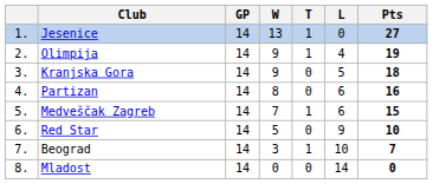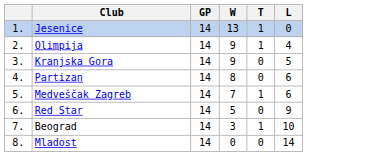 <table class="wikitable">
 <tr>
 <th width="30"></th>
 <th width="200">Club</th>
 <th width="30">GP</th>
 <th width="30">W</th>
 <th width="30">T</th>
 <th width="30">L</th>
-<th width="70">Pts</th>
 </tr>
 <tr bgcolor="#BCD2EE" align="center">
 <td>1.</td>
 <td align="left"><a href='#'>Jesenice</a></td>
 <td>14</td>
 <td>13</td>
 <td>1</td>
 <td>0</td>
-<td><strong>27</strong></td>
 </tr>
 <tr bgcolor="#FFFFFF" align="center">
 <td>2.</td>
 <td align="left"><a href='#'>Olimpija</a></td>
 <td>14</td>
 <td>9</td>
 <td>1</td>
 <td>4</td>
-<td><strong>19</strong></td>
 </tr>
 <tr bgcolor="#FFFFFF" align="center">
 <td>3.</td>
 <td align="left"><a href='#'>Kranjska Gora</a></td>
 <td>14</td>
 <td>9</td>
 <td>0</td>
 <td>5</td>
-<td><strong>18</strong></td>
 </tr>
 <tr bgcolor="#FFFFFF" align="center">
 <td>4.</td>
 <td align="left"><a href='#'>Partizan</a></td>
 <td>14</td>
 <td>8</td>
 <td>0</td>
 <td>6</td>
-<td><strong>16</strong></td>
 </tr>
 <tr bgcolor="#FFFFFF" align="center">
 <td>5.</td>
 <td align="left"><a href='#'>Medveščak Zagreb</a></td>
 <td>14</td>
 <td>7</td>
 <td>1</td>
 <td>6</td>
-<td><strong>15</strong></td>
 </tr>
 <tr bgcolor="#FFFFFF" align="center">
 <td>6.</td>
 <td align="left"><a href='#'>Red Star</a></td>
 <td>14</td>
 <td>5</td>
 <td>0</td>
 <td>9</td>
-<td><strong>10</strong></td>
 </tr>
 <tr bgcolor="#FFFFFF" align="center">
 <td>7.</td>
 <td align="left">Beograd</td>
 <td>14</td>
 <td>3</td>
 <td>1</td>
 <td>10</td>
-<td><strong>7</strong></td>
 </tr>
 <tr bgcolor="#FFFFFF" align="center">
 <td>8.</td>
 <td align="left"><a href='#'>Mladost</a></td>
 <td>14</td>
 <td>0</td>
 <td>0</td>
 <td>14</td>
-<td><strong>0</strong></td>
 </tr>
 </table>
